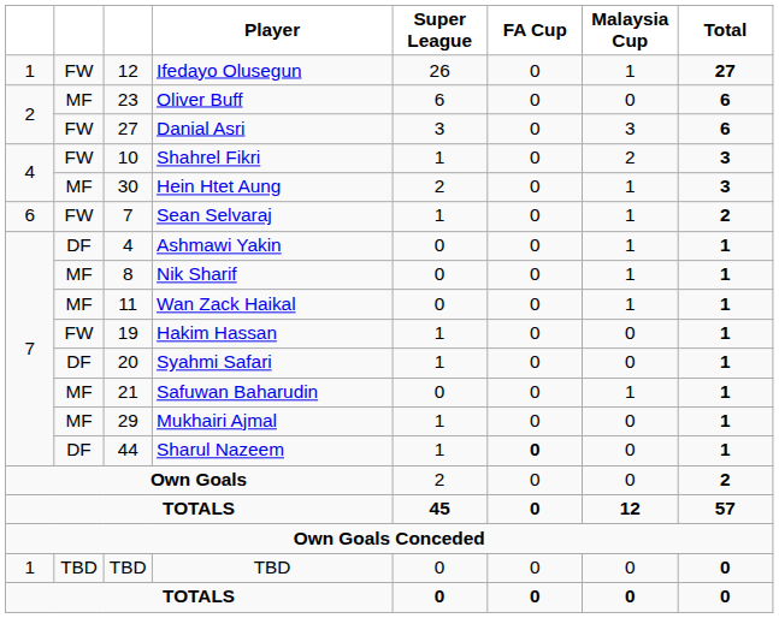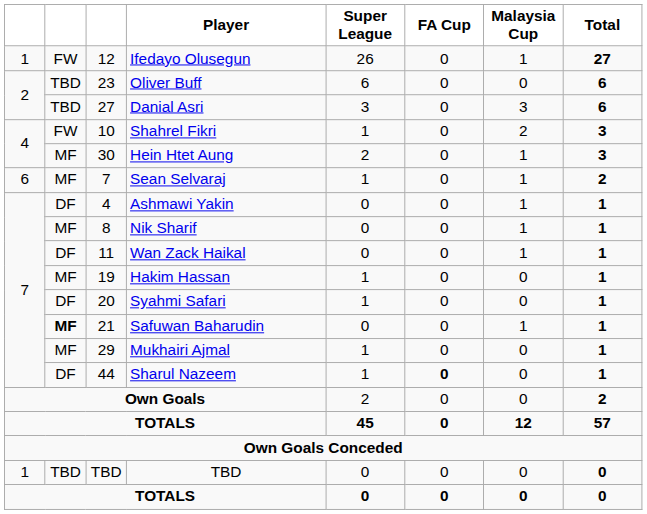 <table class="wikitable" style="text-align:center;">
 <tr>
 <th style="background:white; color:black; width:35px;"></th>
 <th style="background:white; color:black; width:35px;"></th>
 <th style="background:white; color:black; width:35px;"></th>
 <th style="background:white; color:black; width:200px;">Player</th>
 <th style="background:white; color:black; width:75px;">Super League</th>
 <th style="background:white; color:black; width:75px;">FA Cup</th>
 <th style="background:white; color:black; width:75px;">Malaysia Cup</th>
 <th style="background:white; color:black; width:75px;">Total</th>
 </tr>
 <tr>
 <td>1</td>
 <td>FW</td>
 <td>12</td>
 <td align="left"> <a href='#'>Ifedayo Olusegun</a></td>
 <td>26</td>
 <td>0</td>
 <td>1</td>
 <td><strong>27</strong></td>
 </tr>
 <tr>
 <td rowspan="2">2</td>
-<td>MF</td>
+<td>TBD</td>
 <td>23</td>
 <td align="left"> <a href='#'>Oliver Buff</a></td>
 <td>6</td>
 <td>0</td>
 <td>0</td>
 <td><strong>6</strong></td>
 </tr>
 <tr>
-<td>FW</td>
+<td>TBD</td>
 <td>27</td>
 <td align="left"> <a href='#'>Danial Asri</a></td>
 <td>3</td>
 <td>0</td>
 <td>3</td>
 <td><strong>6</strong></td>
 </tr>
 <tr>
 <td rowspan="2">4</td>
 <td>FW</td>
 <td>10</td>
 <td align="left"> <a href='#'>Shahrel Fikri</a></td>
 <td>1</td>
 <td>0</td>
 <td>2</td>
 <td><strong>3</strong></td>
 </tr>
 <tr>
 <td>MF</td>
 <td>30</td>
 <td align="left"> <a href='#'>Hein Htet Aung</a></td>
 <td>2</td>
 <td>0</td>
 <td>1</td>
 <td><strong>3</strong></td>
 </tr>
 <tr>
 <td>6</td>
-<td>FW</td>
+<td>MF</td>
 <td>7</td>
 <td align="left"> <a href='#'>Sean Selvaraj</a></td>
 <td>1</td>
 <td>0</td>
 <td>1</td>
 <td><strong>2</strong></td>
 </tr>
 <tr>
 <td rowspan="8">7</td>
 <td>DF</td>
 <td>4</td>
 <td align="left"> <a href='#'>Ashmawi Yakin</a></td>
 <td>0</td>
 <td>0</td>
 <td>1</td>
 <td><strong>1</strong></td>
 </tr>
 <tr>
 <td>MF</td>
 <td>8</td>
 <td align="left"> <a href='#'>Nik Sharif</a></td>
 <td>0</td>
 <td>0</td>
 <td>1</td>
 <td><strong>1</strong></td>
 </tr>
 <tr>
-<td>MF</td>
+<td>DF</td>
 <td>11</td>
 <td align="left"> <a href='#'>Wan Zack Haikal</a></td>
 <td>0</td>
 <td>0</td>
 <td>1</td>
 <td><strong>1</strong></td>
 </tr>
 <tr>
-<td>FW</td>
+<td>MF</td>
 <td>19</td>
 <td align="left"> <a href='#'>Hakim Hassan</a></td>
 <td>1</td>
 <td>0</td>
 <td>0</td>
 <td><strong>1</strong></td>
 </tr>
 <tr>
 <td>DF</td>
 <td>20</td>
 <td align="left"> <a href='#'>Syahmi Safari</a></td>
 <td>1</td>
 <td>0</td>
 <td>0</td>
 <td><strong>1</strong></td>
 </tr>
 <tr>
-<td>MF</td>
+<td><strong>MF</strong></td>
 <td>21</td>
 <td align="left"> <a href='#'>Safuwan Baharudin</a></td>
 <td>0</td>
 <td>0</td>
 <td>1</td>
 <td><strong>1</strong></td>
 </tr>
 <tr>
 <td>MF</td>
 <td>29</td>
 <td align="left"> <a href='#'>Mukhairi Ajmal</a></td>
 <td>1</td>
 <td>0</td>
 <td>0</td>
 <td><strong>1</strong></td>
 </tr>
 <tr>
 <td>DF</td>
 <td>44</td>
 <td align="left"> <a href='#'>Sharul Nazeem</a></td>
 <td>1</td>
 <td><strong>0</strong></td>
 <td>0</td>
 <td><strong>1</strong></td>
 </tr>
 <tr>
 <td colspan="4"><strong>Own Goals</strong></td>
 <td>2</td>
 <td>0</td>
 <td>0</td>
 <td><strong>2</strong></td>
 </tr>
 <tr>
 <td colspan="4"><strong>TOTALS</strong></td>
 <td><strong>45</strong></td>
 <td><strong>0</strong></td>
 <td><strong>12</strong></td>
 <td><strong>57</strong></td>
 </tr>
 <tr>
 <td colspan="9"><strong>Own Goals Conceded</strong></td>
 </tr>
 <tr>
 <td>1</td>
 <td>TBD</td>
 <td>TBD</td>
 <td>TBD</td>
 <td>0</td>
 <td>0</td>
 <td>0</td>
 <td><strong>0</strong></td>
 </tr>
 <tr>
 <td colspan="4"><strong>TOTALS</strong></td>
 <td><strong>0</strong></td>
 <td><strong>0</strong></td>
 <td><strong>0</strong></td>
 <td><strong>0</strong></td>
 </tr>
 </table>
